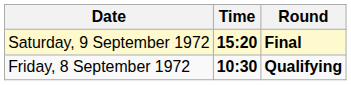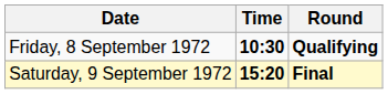 <table class="wikitable">
 <tr>
 <th>Date</th>
 <th>Time</th>
 <th>Round</th>
 </tr>
+<tr>
+<td>Friday, 8 September 1972</td>
+<td><strong>10:30</strong></td>
+<td><strong>Qualifying</strong></td>
+</tr>
 <tr style=background:lemonchiffon>
 <td>Saturday, 9 September 1972</td>
 <td><strong>15:20</strong></td>
 <td><strong>Final</strong></td>
 </tr>
-<tr>
-<td>Friday, 8 September 1972</td>
-<td><strong>10:30</strong></td>
-<td><strong>Qualifying</strong></td>
-</tr>
 </table>
